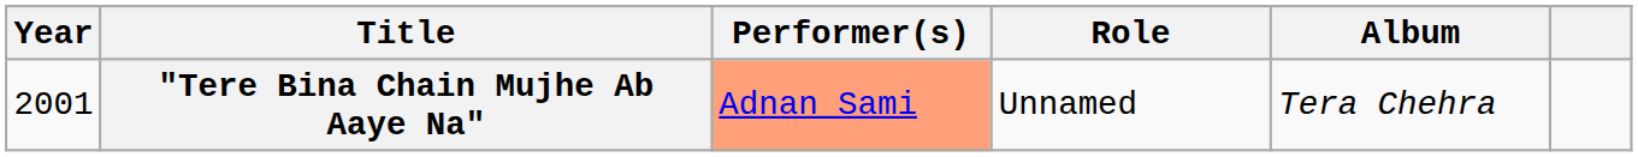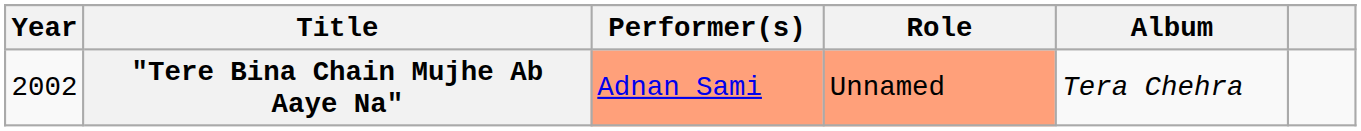 <table class="wikitable plainrowheaders unsortable" style="text-align: margin;">
 <tr>
 </tr>
 <tr>
 <th scope="col" style="width: 2em;">Year</th>
 <th scope="col" style="width: 18em;">Title</th>
 <th scope="col" style="width: 8em;">Performer(s)</th>
 <th scope="col" style="width: 8em;">Role</th>
 <th scope="col" style="width: 8em;">Album</th>
 <th scope="col" style="width: 2em;"></th>
 </tr>
 <tr>
-<td>2001</td>
+<td>2002</td>
 <th scope="row">"Tere Bina Chain Mujhe Ab Aaye Na"</th>
 <td style="background: lightsalmon;"><a href='#'>Adnan Sami</a></td>
-<td>Unnamed</td>
+<td style="background: lightsalmon;">Unnamed</td>
 <td><em>Tera Chehra</em></td>
 <td></td>
 </tr>
 </table>
